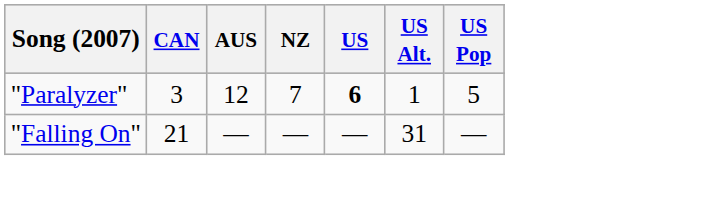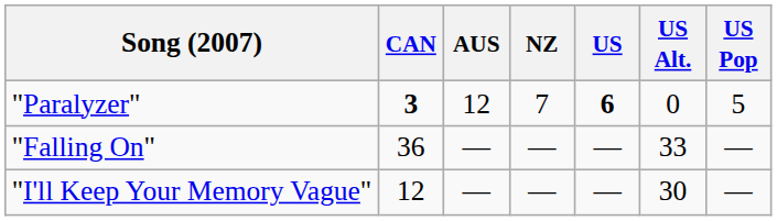 <table class="wikitable">
 <tr>
 <th>Song (2007)</th>
 <th width="30"><small><a href='#'>CAN</a></small><br></th>
 <th width="30"><small>AUS</small><br></th>
 <th width="30"><small>NZ</small><br></th>
 <th width="30"><small><a href='#'>US</a></small><br></th>
 <th width="30"><small><a href='#'>US Alt.</a></small><br></th>
 <th width="30"><small><a href='#'>US Pop</a></small><br></th>
 </tr>
 <tr>
 <td>"<a href='#'>Paralyzer</a>"</td>
-<td align="center">3</td>
+<td align="center"><strong>3</strong></td>
 <td align="center">12</td>
 <td align="center">7</td>
 <td align="center"><strong>6</strong></td>
-<td align="center">1</td>
+<td align="center">0</td>
 <td align="center">5</td>
 </tr>
 <tr>
 <td>"<a href='#'>Falling On</a>"</td>
-<td align="center">21</td>
+<td align="center">36</td>
 <td align="center">—</td>
 <td align="center">—</td>
 <td align="center">—</td>
-<td align="center">31</td>
+<td align="center">33</td>
+<td align="center">—</td>
+</tr>
+<tr>
+<td>"<a href='#'>I'll Keep Your Memory Vague</a>"</td>
+<td align="center">12</td>
+<td align="center">—</td>
+<td align="center">—</td>
+<td align="center">—</td>
+<td align="center">30</td>
 <td align="center">—</td>
 </tr>
 </table>
